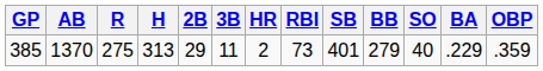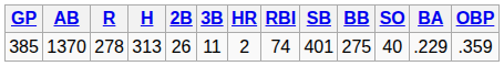 <table class="wikitable">
 <tr>
 <th><a href='#'>GP</a></th>
 <th><a href='#'>AB</a></th>
 <th><a href='#'>R</a></th>
 <th><a href='#'>H</a></th>
 <th><a href='#'>2B</a></th>
 <th><a href='#'>3B</a></th>
 <th><a href='#'>HR</a></th>
 <th><a href='#'>RBI</a></th>
 <th><a href='#'>SB</a></th>
 <th><a href='#'>BB</a></th>
 <th><a href='#'>SO</a></th>
 <th><a href='#'>BA</a></th>
 <th><a href='#'>OBP</a></th>
 </tr>
 <tr align=center>
 <td>385</td>
 <td>1370</td>
-<td>275</td>
+<td>278</td>
 <td>313</td>
-<td>29</td>
+<td>26</td>
 <td>11</td>
 <td>2</td>
-<td>73</td>
+<td>74</td>
 <td>401</td>
-<td>279</td>
+<td>275</td>
 <td>40</td>
 <td>.229</td>
 <td>.359</td>
 </tr>
 </table>
